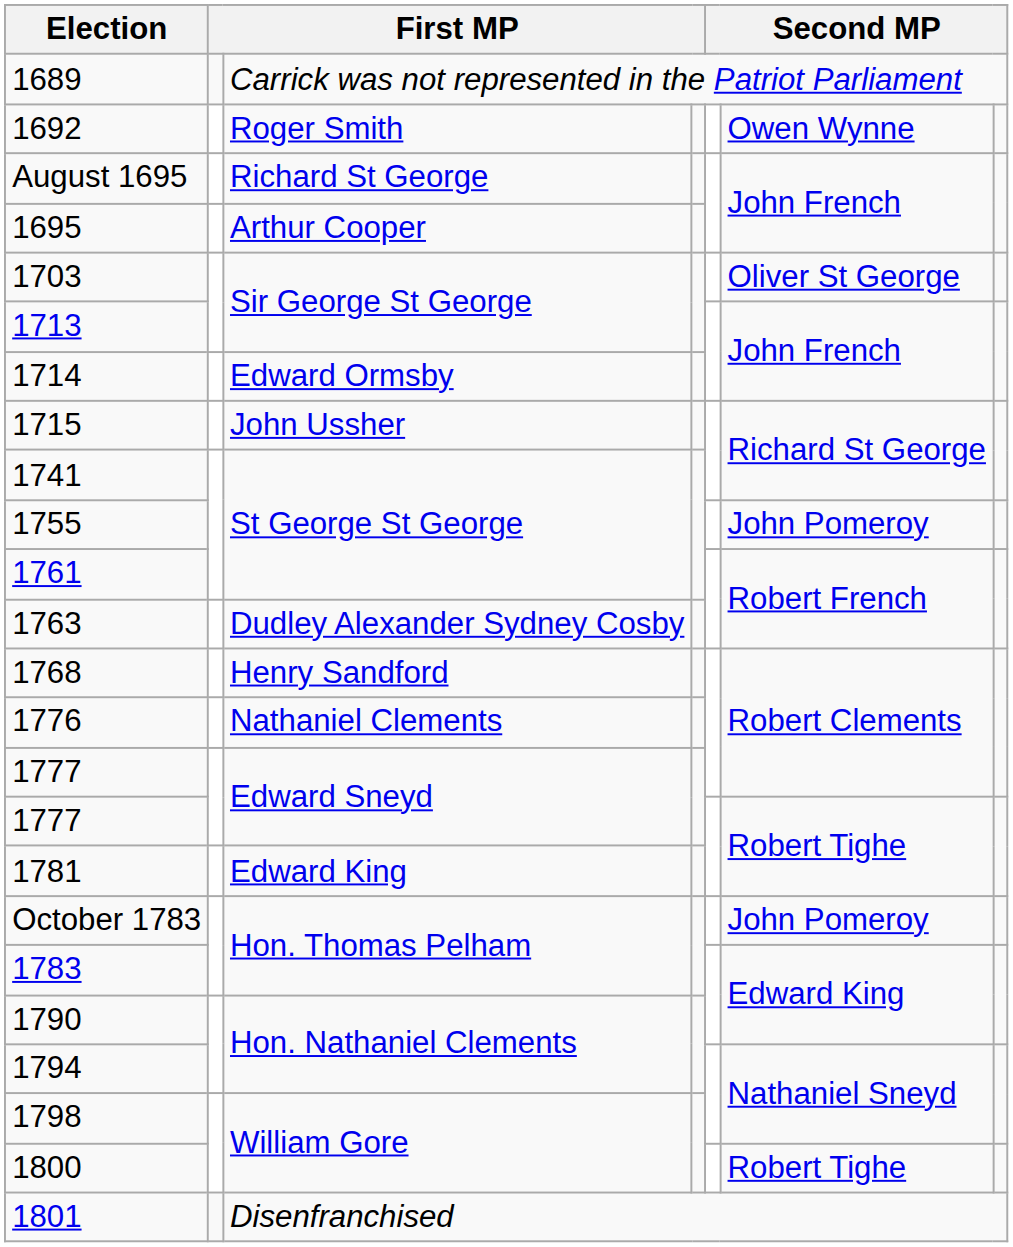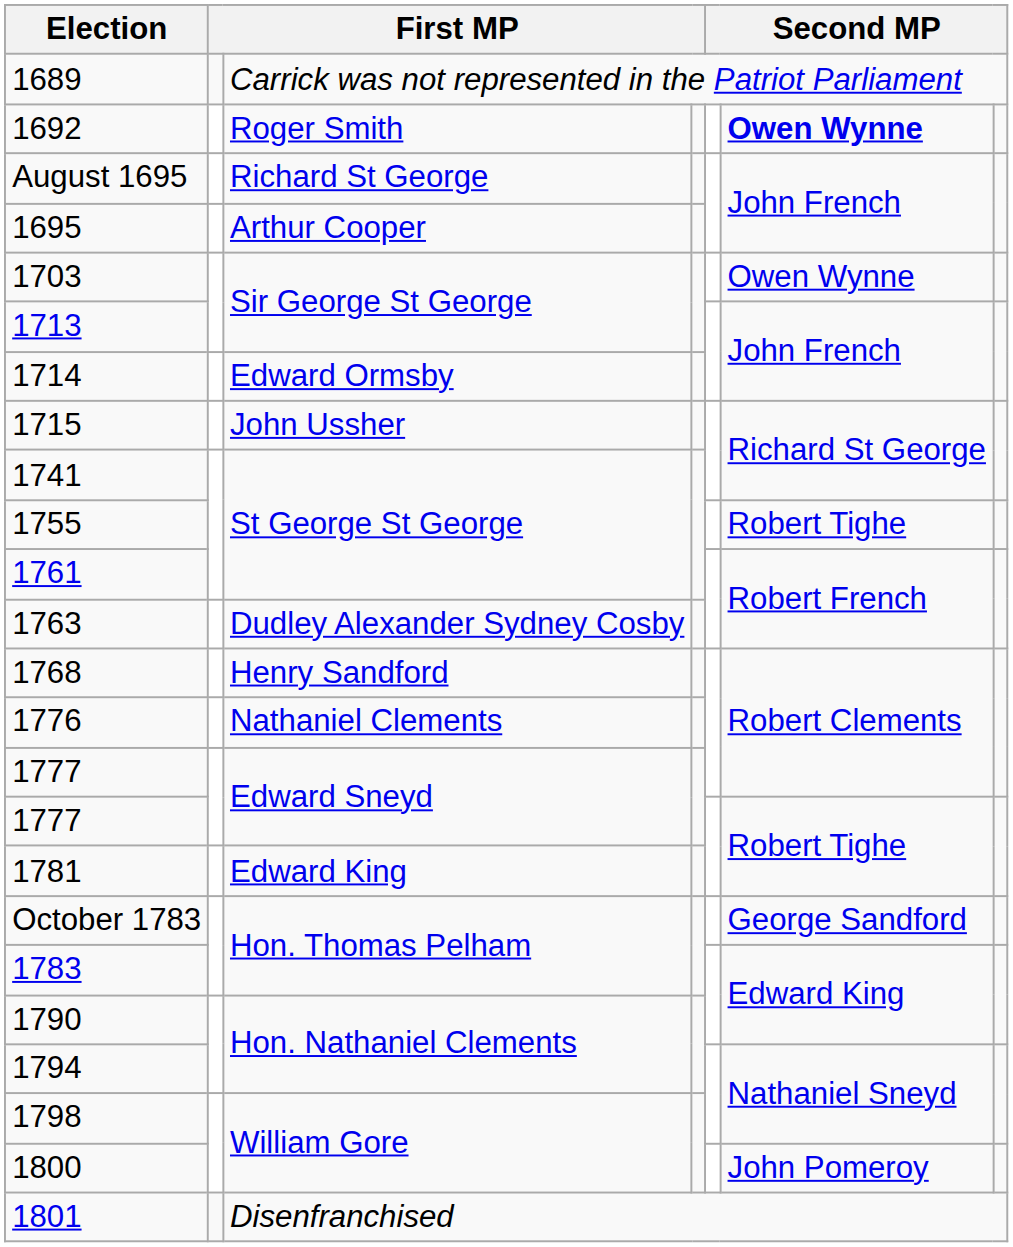 <table class="wikitable">
 <tr>
 <th>Election</th>
 <th colspan=3>First MP</th>
 <th colspan=3>Second MP</th>
 </tr>
 <tr>
 <td>1689</td>
 <td></td>
 <td colspan="5"><em>Carrick was not represented in the <a href='#'>Patriot Parliament</a></em></td>
 </tr>
 <tr>
 <td>1692</td>
 <td style="background-color: white"></td>
 <td><a href='#'>Roger Smith</a></td>
 <td></td>
 <td style="background-color: white"></td>
-<td><a href='#'>Owen Wynne</a></td>
+<td><strong><a href='#'>Owen Wynne</a></strong></td>
 <td></td>
 </tr>
 <tr>
 <td>August 1695</td>
 <td style="background-color: white"></td>
 <td><a href='#'>Richard St George</a></td>
 <td></td>
 <td rowspan="2" style="background-color: white"></td>
 <td rowspan="2"><a href='#'>John French</a></td>
 <td rowspan="2"></td>
 </tr>
 <tr>
 <td>1695</td>
 <td style="background-color: white"></td>
 <td><a href='#'>Arthur Cooper</a></td>
 <td></td>
 </tr>
 <tr>
 <td>1703</td>
 <td rowspan="2" style="background-color: white"></td>
 <td rowspan="2"><a href='#'>Sir George St George</a> </td>
 <td rowspan="2"></td>
 <td style="background-color: white"></td>
-<td><a href='#'>Oliver St George</a></td>
+<td><a href='#'>Owen Wynne</a></td>
 <td></td>
 </tr>
 <tr>
 <td><a href='#'>1713</a></td>
 <td rowspan="2" style="background-color: white"></td>
 <td rowspan="2"><a href='#'>John French</a></td>
 <td rowspan="2"></td>
 </tr>
 <tr>
 <td>1714</td>
 <td style="background-color: white"></td>
 <td><a href='#'>Edward Ormsby</a></td>
 <td></td>
 </tr>
 <tr>
 <td>1715</td>
 <td style="background-color: white"></td>
 <td><a href='#'>John Ussher</a></td>
 <td></td>
 <td rowspan="2" style="background-color: white"></td>
 <td rowspan="2"><a href='#'>Richard St George</a></td>
 <td rowspan="2"></td>
 </tr>
 <tr>
 <td>1741</td>
 <td rowspan="3" style="background-color: white"></td>
 <td rowspan="3"><a href='#'>St George St George</a></td>
 <td rowspan="3"></td>
 </tr>
 <tr>
 <td>1755</td>
 <td style="background-color: white"></td>
-<td><a href='#'>John Pomeroy</a></td>
+<td><a href='#'>Robert Tighe</a></td>
 <td></td>
 </tr>
 <tr>
 <td><a href='#'>1761</a></td>
 <td rowspan="2" style="background-color: white"></td>
 <td rowspan="2"><a href='#'>Robert French</a></td>
 <td rowspan="2"></td>
 </tr>
 <tr>
 <td>1763</td>
 <td style="background-color: white"></td>
 <td><a href='#'>Dudley Alexander Sydney Cosby</a></td>
 <td></td>
 </tr>
 <tr>
 <td>1768</td>
 <td style="background-color: white"></td>
 <td><a href='#'>Henry Sandford</a></td>
 <td></td>
 <td rowspan="3" style="background-color: white"></td>
 <td rowspan="3"><a href='#'>Robert Clements</a></td>
 <td rowspan="3"></td>
 </tr>
 <tr>
 <td>1776</td>
 <td style="background-color: white"></td>
 <td><a href='#'>Nathaniel Clements</a></td>
 <td></td>
 </tr>
 <tr>
 <td>1777</td>
 <td rowspan="2" style="background-color: white"></td>
 <td rowspan="2"><a href='#'>Edward Sneyd</a></td>
 <td rowspan="2"></td>
 </tr>
 <tr>
 <td>1777</td>
 <td rowspan="2" style="background-color: white"></td>
 <td rowspan="2"><a href='#'>Robert Tighe</a></td>
 <td rowspan="2"></td>
 </tr>
 <tr>
 <td>1781</td>
 <td style="background-color: white"></td>
 <td><a href='#'>Edward King</a></td>
 <td></td>
 </tr>
 <tr>
 <td>October 1783</td>
 <td rowspan="2" style="background-color: white"></td>
 <td rowspan="2"><a href='#'>Hon. Thomas Pelham</a></td>
 <td rowspan="2"></td>
 <td style="background-color: white"></td>
-<td><a href='#'>John Pomeroy</a></td>
+<td><a href='#'>George Sandford</a></td>
 <td></td>
 </tr>
 <tr>
 <td><a href='#'>1783</a></td>
 <td rowspan="2" style="background-color: white"></td>
 <td rowspan="2"><a href='#'>Edward King</a></td>
 <td rowspan="2"></td>
 </tr>
 <tr>
 <td>1790</td>
 <td rowspan="2" style="background-color: white"></td>
 <td rowspan="2"><a href='#'>Hon. Nathaniel Clements</a></td>
 <td rowspan="2"></td>
 </tr>
 <tr>
 <td>1794</td>
 <td rowspan="2" style="background-color: white"></td>
 <td rowspan="2"><a href='#'>Nathaniel Sneyd</a></td>
 <td rowspan="2"></td>
 </tr>
 <tr>
 <td>1798</td>
 <td rowspan="2" style="background-color: white"></td>
 <td rowspan="2"><a href='#'>William Gore</a></td>
 <td rowspan="2"></td>
 </tr>
 <tr>
 <td>1800</td>
 <td style="background-color: white"></td>
-<td><a href='#'>Robert Tighe</a></td>
+<td><a href='#'>John Pomeroy</a></td>
 <td></td>
 </tr>
 <tr>
 <td><a href='#'>1801</a></td>
 <td></td>
 <td colspan="5"><em>Disenfranchised</em></td>
 </tr>
 </table>
